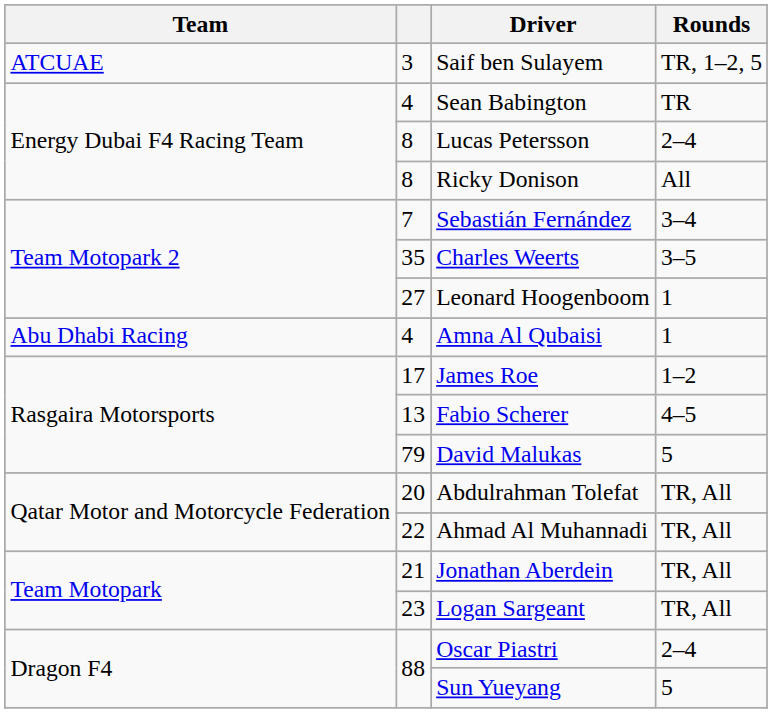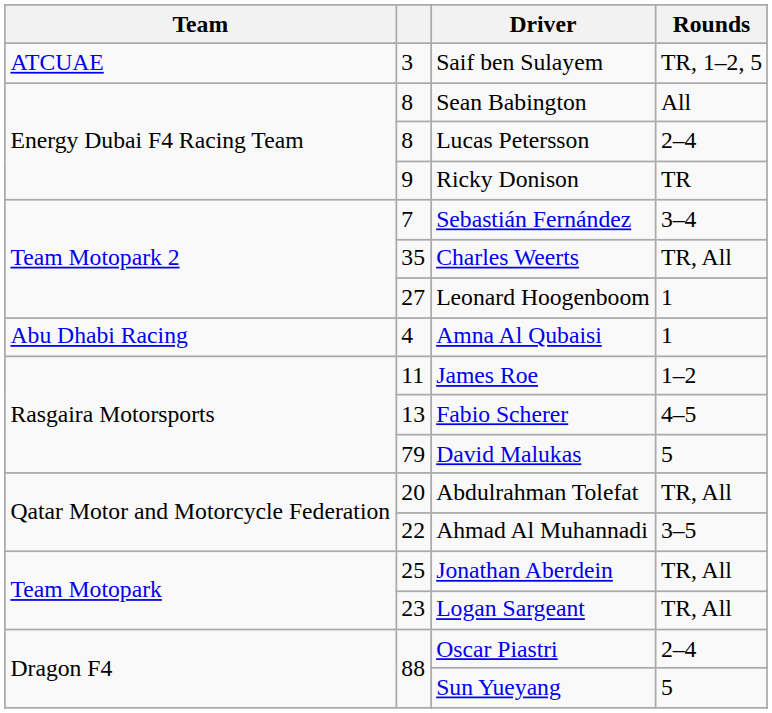 <table class="wikitable" style="font-size: 85%">
 <tr>
 <th>Team</th>
 <th></th>
 <th>Driver</th>
 <th>Rounds</th>
 </tr>
 <tr>
 <td>  <a href='#'>ATCUAE</a></td>
 <td>3</td>
 <td> Saif ben Sulayem</td>
 <td>TR, 1–2, 5</td>
 </tr>
 <tr>
 <td rowspan=3> Energy Dubai F4 Racing Team</td>
-<td>4</td>
+<td>8</td>
 <td> Sean Babington</td>
-<td>TR</td>
+<td>All</td>
 </tr>
 <tr>
 <td>8</td>
 <td> Lucas Petersson</td>
 <td>2–4</td>
 </tr>
 <tr>
-<td>8</td>
+<td>9</td>
 <td> Ricky Donison</td>
-<td>All</td>
+<td>TR</td>
 </tr>
 <tr>
 <td rowspan=3> <a href='#'>Team Motopark 2</a></td>
 <td>7</td>
 <td> <a href='#'>Sebastián Fernández</a></td>
 <td>3–4</td>
 </tr>
 <tr>
 <td>35</td>
 <td> <a href='#'>Charles Weerts</a></td>
-<td>3–5</td>
+<td>TR, All</td>
 </tr>
 <tr>
 <td>27</td>
 <td> Leonard Hoogenboom</td>
 <td>1</td>
 </tr>
 <tr>
 <td> <a href='#'>Abu Dhabi Racing</a></td>
 <td>4</td>
 <td> <a href='#'>Amna Al Qubaisi</a></td>
 <td>1</td>
 </tr>
 <tr>
 <td rowspan=3> Rasgaira Motorsports</td>
-<td>17</td>
+<td>11</td>
 <td> <a href='#'>James Roe</a></td>
 <td>1–2</td>
 </tr>
 <tr>
 <td>13</td>
 <td> <a href='#'>Fabio Scherer</a></td>
 <td>4–5</td>
 </tr>
 <tr>
 <td>79</td>
 <td> <a href='#'>David Malukas</a></td>
 <td>5</td>
 </tr>
 <tr>
 <td rowspan=2> Qatar Motor and Motorcycle Federation</td>
 <td>20</td>
 <td> Abdulrahman Tolefat</td>
 <td>TR, All</td>
 </tr>
 <tr>
 <td>22</td>
 <td> Ahmad Al Muhannadi</td>
-<td>TR, All</td>
+<td>3–5</td>
 </tr>
 <tr>
 <td rowspan=2> <a href='#'>Team Motopark</a></td>
-<td>21</td>
+<td>25</td>
 <td> <a href='#'>Jonathan Aberdein</a></td>
 <td>TR, All</td>
 </tr>
 <tr>
 <td>23</td>
 <td> <a href='#'>Logan Sargeant</a></td>
 <td>TR, All</td>
 </tr>
 <tr>
 <td rowspan=2> Dragon F4</td>
 <td rowspan=2>88</td>
 <td> <a href='#'>Oscar Piastri</a></td>
 <td>2–4</td>
 </tr>
 <tr>
 <td> <a href='#'>Sun Yueyang</a></td>
 <td>5</td>
 </tr>
 </table>
